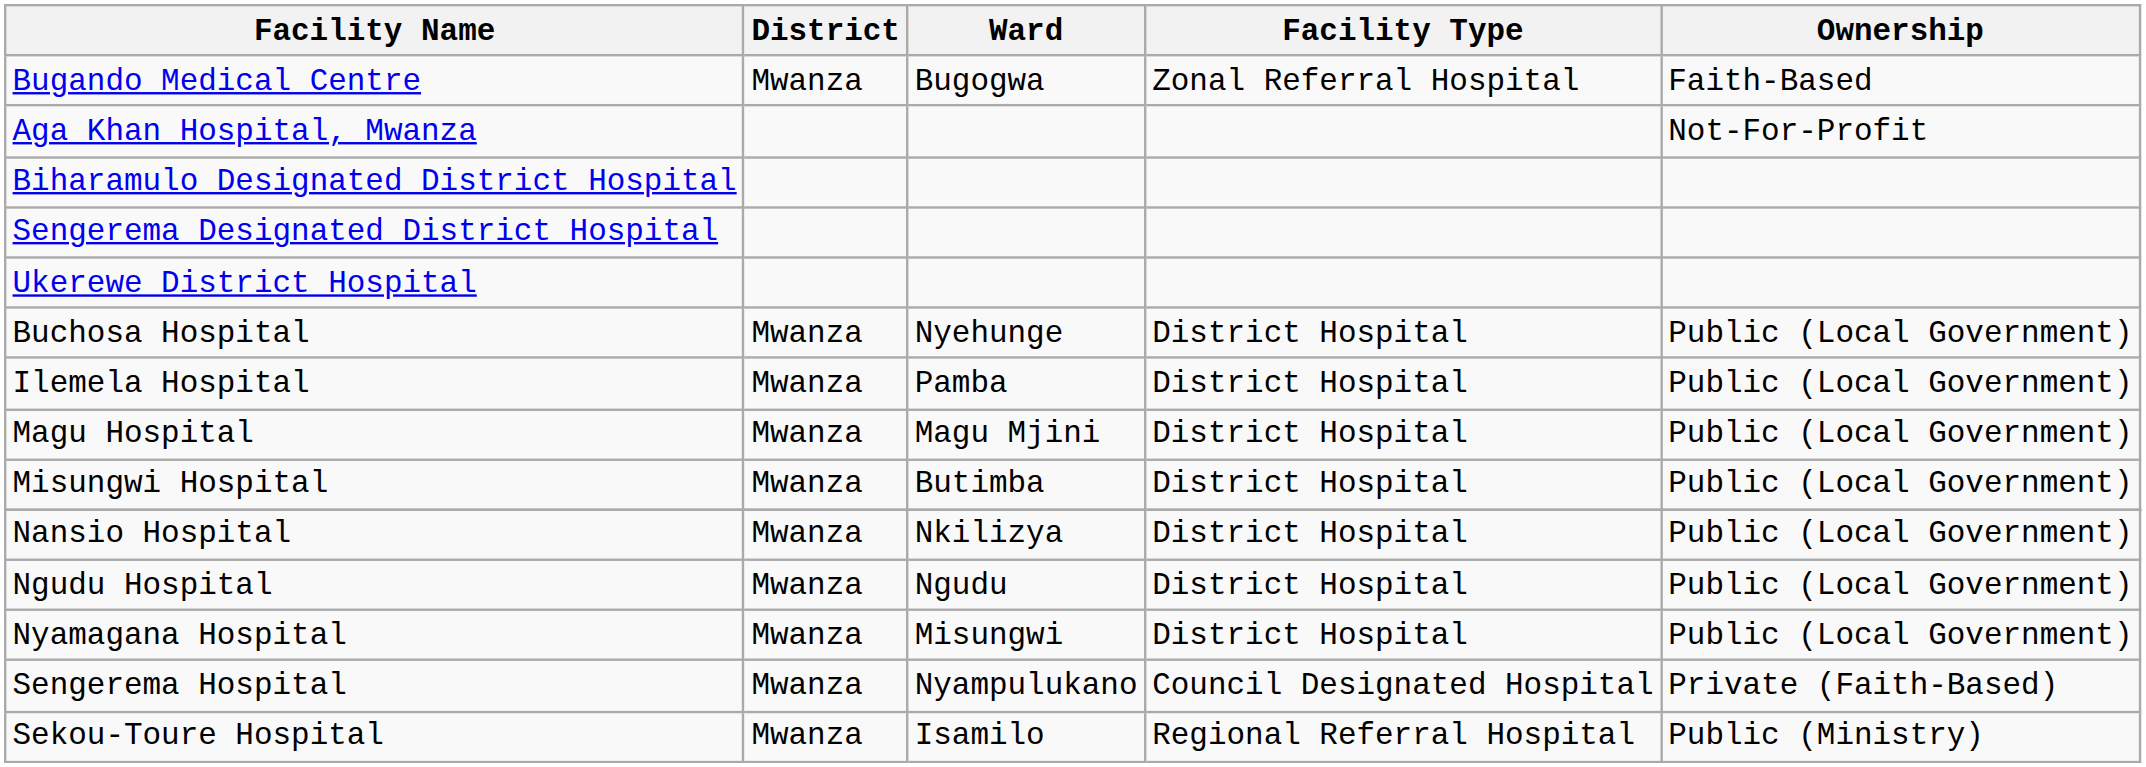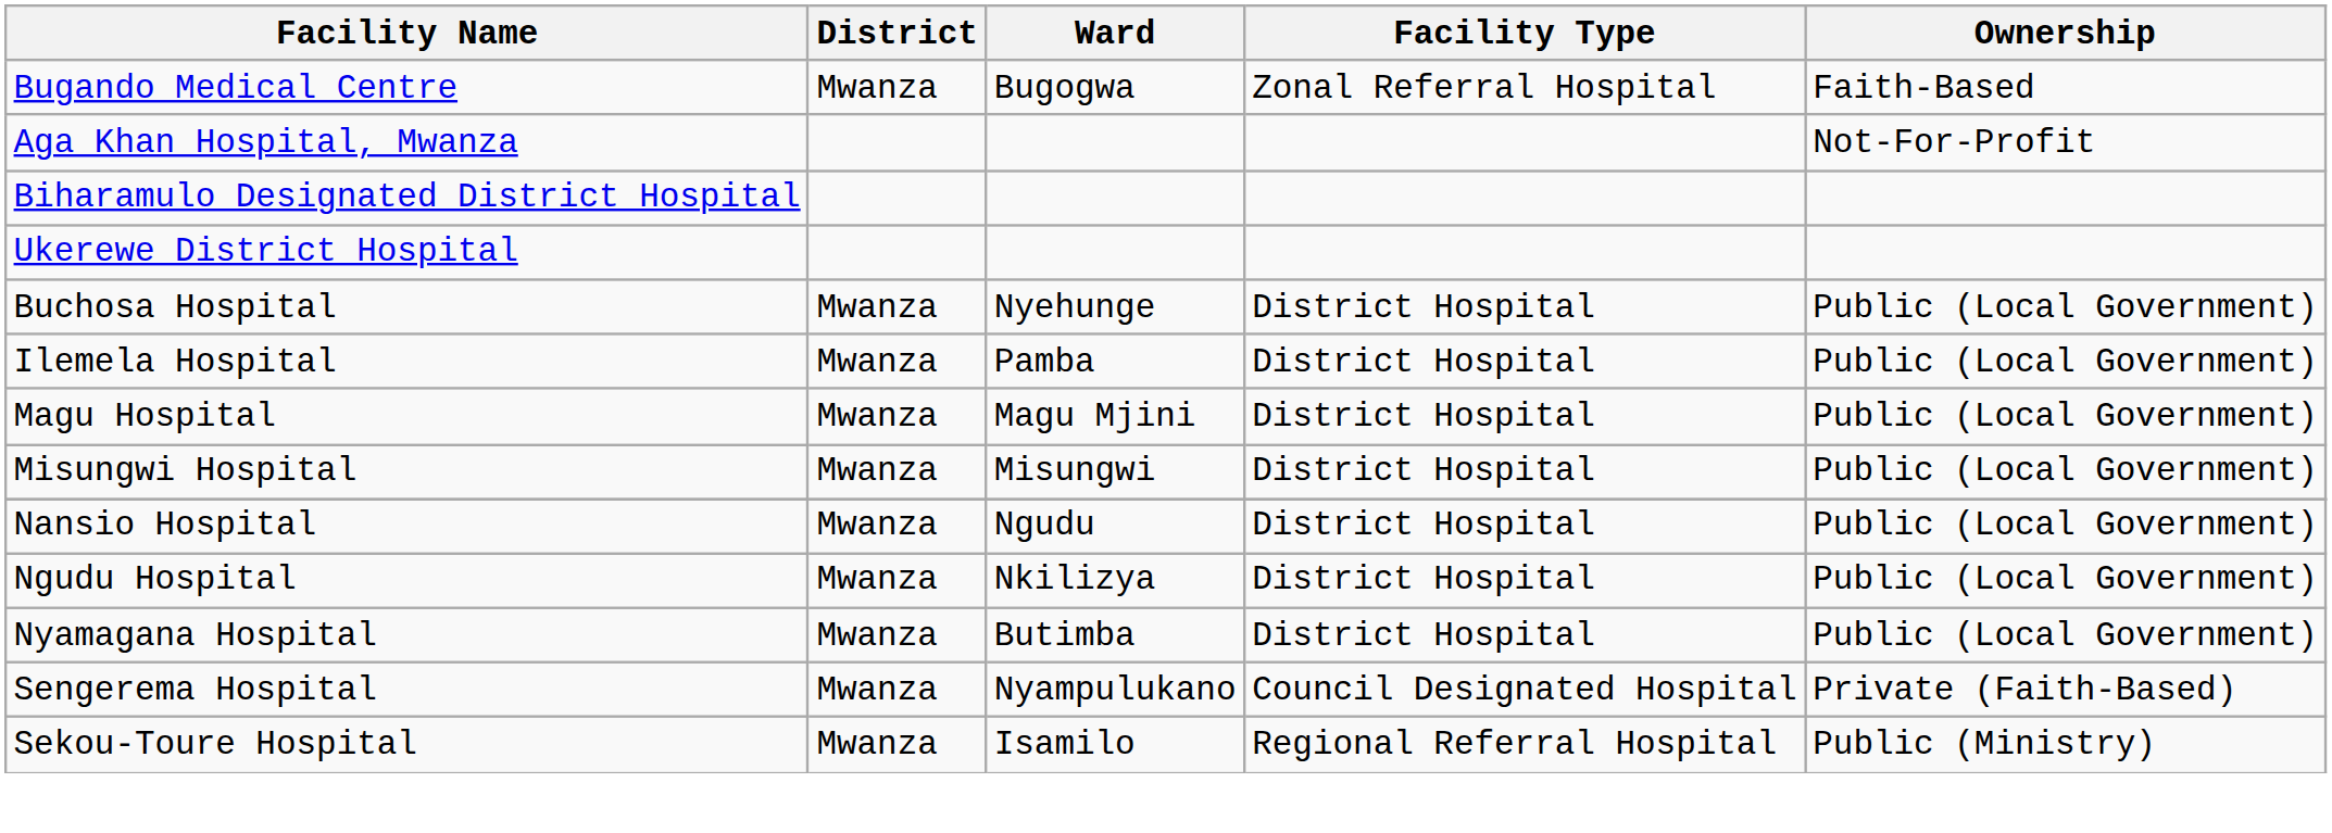 <table class="wikitable sortable">
 <tr>
 <th>Facility Name</th>
 <th>District</th>
 <th>Ward</th>
 <th>Facility Type</th>
 <th>Ownership</th>
 </tr>
 <tr>
 <td><a href='#'>Bugando Medical Centre</a></td>
 <td>Mwanza</td>
 <td>Bugogwa</td>
 <td>Zonal Referral Hospital</td>
 <td>Faith-Based</td>
 </tr>
 <tr>
 <td><a href='#'>Aga Khan Hospital, Mwanza</a></td>
 <td></td>
 <td></td>
 <td></td>
 <td>Not-For-Profit</td>
 </tr>
 <tr>
 <td><a href='#'>Biharamulo Designated District Hospital</a></td>
-<td></td>
-<td></td>
-<td></td>
-<td></td>
-</tr>
-<tr>
-<td><a href='#'>Sengerema Designated District Hospital</a></td>
 <td></td>
 <td></td>
 <td></td>
 <td></td>
 </tr>
 <tr>
 <td><a href='#'>Ukerewe District Hospital</a></td>
 <td></td>
 <td></td>
 <td></td>
 <td></td>
 </tr>
 <tr>
 <td>Buchosa Hospital</td>
 <td>Mwanza</td>
 <td>Nyehunge</td>
 <td>District Hospital</td>
 <td>Public (Local Government)</td>
 </tr>
 <tr>
 <td>Ilemela Hospital</td>
 <td>Mwanza</td>
 <td>Pamba</td>
 <td>District Hospital</td>
 <td>Public (Local Government)</td>
 </tr>
 <tr>
 <td>Magu Hospital</td>
 <td>Mwanza</td>
 <td>Magu Mjini</td>
 <td>District Hospital</td>
 <td>Public (Local Government)</td>
 </tr>
 <tr>
 <td>Misungwi Hospital</td>
 <td>Mwanza</td>
-<td>Butimba</td>
+<td>Misungwi</td>
 <td>District Hospital</td>
 <td>Public (Local Government)</td>
 </tr>
 <tr>
 </tr>
 <tr>
 <td>Nansio Hospital</td>
 <td>Mwanza</td>
-<td>Nkilizya</td>
+<td>Ngudu</td>
 <td>District Hospital</td>
 <td>Public (Local Government)</td>
 </tr>
 <tr>
 <td>Ngudu Hospital</td>
 <td>Mwanza</td>
-<td>Ngudu</td>
+<td>Nkilizya</td>
 <td>District Hospital</td>
 <td>Public (Local Government)</td>
 </tr>
 <tr>
 <td>Nyamagana Hospital</td>
 <td>Mwanza</td>
-<td>Misungwi</td>
+<td>Butimba</td>
 <td>District Hospital</td>
 <td>Public (Local Government)</td>
 </tr>
 <tr>
 <td>Sengerema Hospital</td>
 <td>Mwanza</td>
 <td>Nyampulukano</td>
 <td>Council Designated Hospital</td>
 <td>Private (Faith-Based)</td>
 </tr>
 <tr>
 <td>Sekou-Toure Hospital</td>
 <td>Mwanza</td>
 <td>Isamilo</td>
 <td>Regional Referral Hospital</td>
 <td>Public (Ministry)</td>
 </tr>
 </table>
